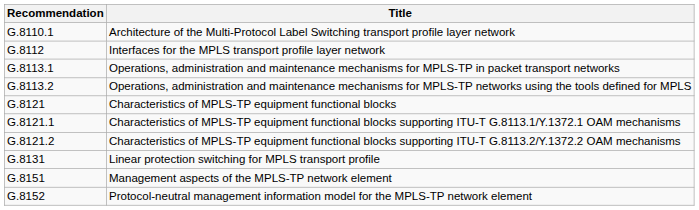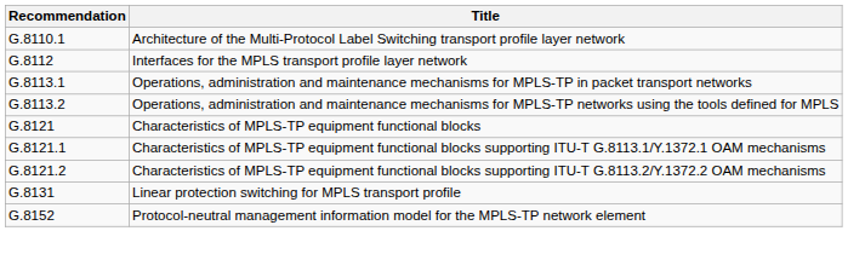 <table class="wikitable">
 <tr>
 <th>Recommendation</th>
 <th>Title</th>
 </tr>
 <tr>
 <td>G.8110.1</td>
 <td>Architecture of the Multi-Protocol Label Switching transport profile layer network</td>
 </tr>
 <tr>
 <td>G.8112</td>
 <td>Interfaces for the MPLS transport profile layer network</td>
 </tr>
 <tr>
 <td>G.8113.1</td>
 <td>Operations, administration and maintenance mechanisms for MPLS-TP in packet transport networks</td>
 </tr>
 <tr>
 <td>G.8113.2</td>
 <td>Operations, administration and maintenance mechanisms for MPLS-TP networks using the tools defined for MPLS</td>
 </tr>
 <tr>
 <td>G.8121</td>
 <td>Characteristics of MPLS-TP equipment functional blocks</td>
 </tr>
 <tr>
 <td>G.8121.1</td>
 <td>Characteristics of MPLS-TP equipment functional blocks supporting ITU-T G.8113.1/Y.1372.1 OAM mechanisms</td>
 </tr>
 <tr>
 <td>G.8121.2</td>
 <td>Characteristics of MPLS-TP equipment functional blocks supporting ITU-T G.8113.2/Y.1372.2 OAM mechanisms</td>
 </tr>
 <tr>
 <td>G.8131</td>
 <td>Linear protection switching for MPLS transport profile</td>
 </tr>
 <tr>
-<td>G.8151</td>
-<td>Management aspects of the MPLS-TP network element</td>
-</tr>
-<tr>
 <td>G.8152</td>
 <td>Protocol-neutral management information model for the MPLS-TP network element</td>
 </tr>
 </table>
